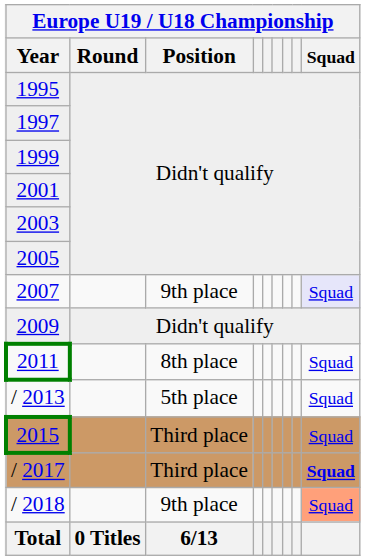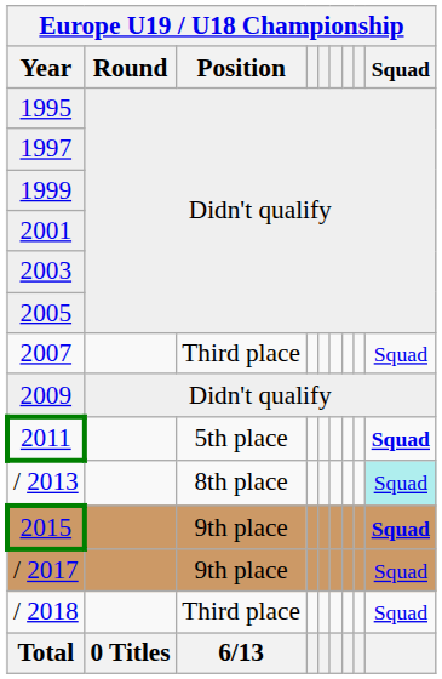 <table class="wikitable" style="text-align: center;">
 <tr>
 <th colspan=9><a href='#'>Europe U19 / U18 Championship</a></th>
 </tr>
 <tr>
 <th>Year</th>
 <th>Round</th>
 <th>Position</th>
 <th></th>
 <th></th>
 <th></th>
 <th></th>
 <th></th>
 <th><small>Squad</small></th>
 </tr>
 <tr bgcolor="efefef">
 <td> <a href='#'>1995</a></td>
 <td colspan=9 rowspan=6>Didn't qualify</td>
 </tr>
 <tr bgcolor="efefef">
 <td> <a href='#'>1997</a></td>
 </tr>
 <tr bgcolor="efefef">
 <td> <a href='#'>1999</a></td>
 </tr>
 <tr bgcolor="efefef">
 <td> <a href='#'>2001</a></td>
 </tr>
 <tr bgcolor="efefef">
 <td> <a href='#'>2003</a></td>
 </tr>
 <tr bgcolor="efefef">
 <td> <a href='#'>2005</a></td>
 </tr>
 <tr>
 <td> <a href='#'>2007</a></td>
 <td></td>
-<td>9th place</td>
+<td>Third place</td>
 <td></td>
 <td></td>
 <td></td>
 <td></td>
 <td></td>
-<td style="background: lavender;"><small> <a href='#'>Squad</a></small></td>
+<td><small> <a href='#'>Squad</a></small></td>
 </tr>
 <tr bgcolor="efefef">
 <td> <a href='#'>2009</a></td>
 <td colspan=9>Didn't qualify</td>
 </tr>
 <tr>
 <td style="border:3px solid green"> <a href='#'>2011</a></td>
 <td></td>
+<td>5th place</td>
+<td></td>
+<td></td>
+<td></td>
+<td></td>
+<td></td>
+<td><strong><small> <a href='#'>Squad</a></small></strong></td>
+</tr>
+<tr>
+<td>/ <a href='#'>2013</a></td>
+<td></td>
 <td>8th place</td>
+<td></td>
+<td></td>
+<td></td>
+<td></td>
+<td></td>
+<td style="background: paleturquoise;"><small> <a href='#'>Squad</a></small></td>
+</tr>
+<tr bgcolor=cc9966>
+<td style="border:3px solid green"> <a href='#'>2015</a></td>
+<td></td>
+<td>9th place</td>
+<td></td>
+<td></td>
+<td></td>
+<td></td>
+<td></td>
+<td><strong><small> <a href='#'>Squad</a></small></strong></td>
+</tr>
+<tr bgcolor=cc9966>
+<td>/ <a href='#'>2017</a></td>
+<td></td>
+<td>9th place</td>
 <td></td>
 <td></td>
 <td></td>
 <td></td>
 <td></td>
 <td><small> <a href='#'>Squad</a></small></td>
 </tr>
 <tr>
-<td>/ <a href='#'>2013</a></td>
-<td></td>
-<td>5th place</td>
-<td></td>
-<td></td>
-<td></td>
-<td></td>
-<td></td>
-<td><small> <a href='#'>Squad</a></small></td>
-</tr>
-<tr bgcolor=cc9966>
-<td style="border:3px solid green"> <a href='#'>2015</a></td>
+<td>/ <a href='#'>2018</a></td>
 <td></td>
 <td>Third place</td>
 <td></td>
 <td></td>
 <td></td>
 <td></td>
 <td></td>
 <td><small> <a href='#'>Squad</a></small></td>
-</tr>
-<tr bgcolor=cc9966>
-<td>/ <a href='#'>2017</a></td>
-<td></td>
-<td>Third place</td>
-<td></td>
-<td></td>
-<td></td>
-<td></td>
-<td></td>
-<td><strong><small> <a href='#'>Squad</a></small></strong></td>
-</tr>
-<tr>
-<td>/ <a href='#'>2018</a></td>
-<td></td>
-<td>9th place</td>
-<td></td>
-<td></td>
-<td></td>
-<td></td>
-<td></td>
-<td style="background: lightsalmon;"><small> <a href='#'>Squad</a></small></td>
 </tr>
 <tr>
 <th>Total</th>
 <th>0 Titles</th>
 <th>6/13</th>
 <th></th>
 <th></th>
 <th></th>
 <th></th>
 <th></th>
 <th></th>
 </tr>
 </table>
